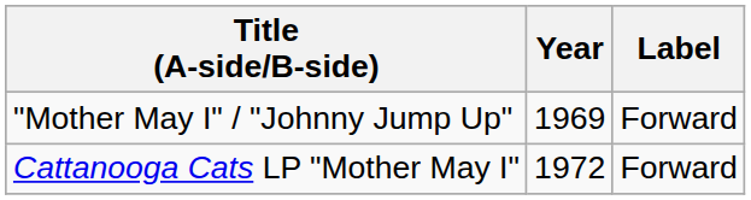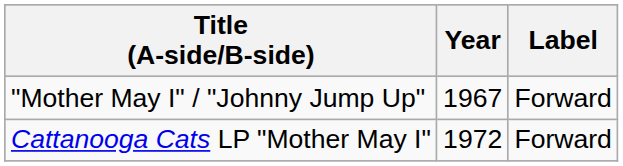 <table class="wikitable">
 <tr>
 <th>Title<br>(A-side/B-side)</th>
 <th>Year</th>
 <th>Label</th>
 </tr>
 <tr>
 <td>"Mother May I" / "Johnny Jump Up"</td>
-<td>1969</td>
+<td>1967</td>
 <td>Forward</td>
 </tr>
 <tr>
 <td><em><a href='#'>Cattanooga Cats</a></em> LP "Mother May I"</td>
 <td>1972</td>
 <td>Forward</td>
 </tr>
 </table>
